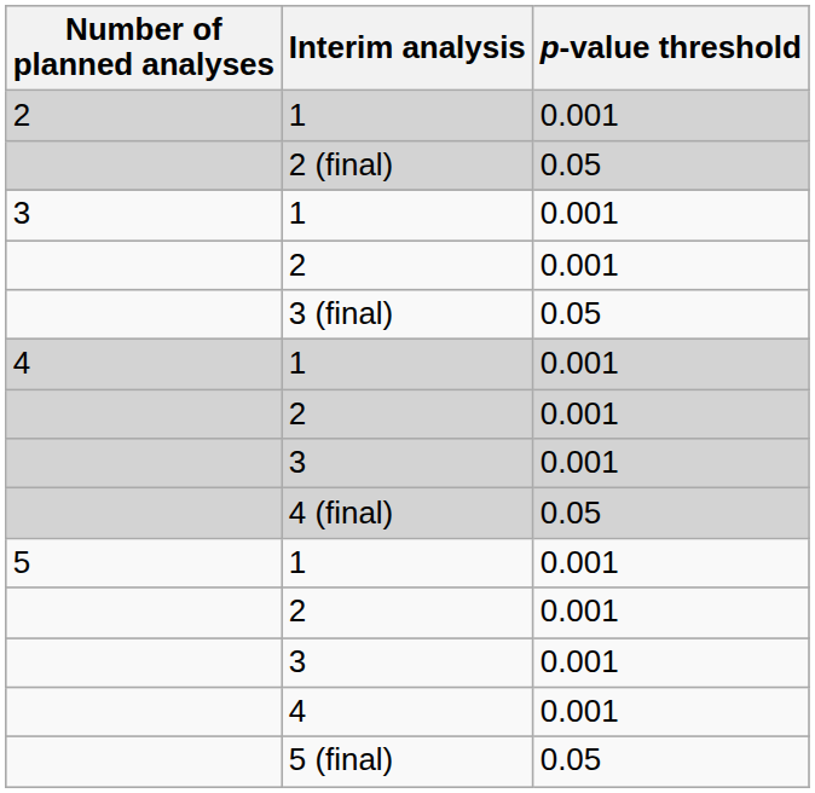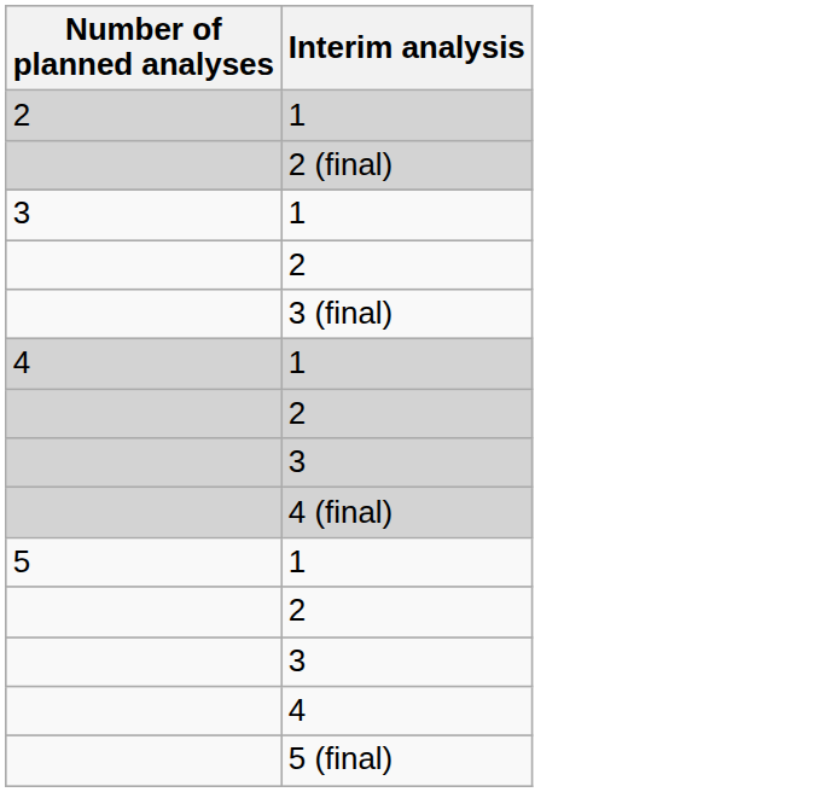 <table class="wikitable">
 <tr>
 <th>Number of<br>planned analyses</th>
 <th>Interim analysis</th>
-<th><em>p</em>-value threshold</th>
 </tr>
 <tr style="background: lightgrey;">
 <td>2</td>
 <td>1</td>
-<td>0.001</td>
 </tr>
 <tr style="background: lightgrey">
 <td></td>
 <td>2 (final)</td>
-<td>0.05</td>
 </tr>
 <tr>
 <td>3</td>
 <td>1</td>
-<td>0.001</td>
 </tr>
 <tr>
 <td></td>
 <td>2</td>
-<td>0.001</td>
 </tr>
 <tr>
 <td></td>
 <td>3 (final)</td>
-<td>0.05</td>
 </tr>
 <tr style="background: lightgrey">
 <td>4</td>
 <td>1</td>
-<td>0.001</td>
 </tr>
 <tr style="background: lightgrey">
 <td></td>
 <td>2</td>
-<td>0.001</td>
 </tr>
 <tr style="background: lightgrey">
 <td></td>
 <td>3</td>
-<td>0.001</td>
 </tr>
 <tr style="background: lightgrey">
 <td></td>
 <td>4 (final)</td>
-<td>0.05</td>
 </tr>
 <tr>
 <td>5</td>
 <td>1</td>
-<td>0.001</td>
 </tr>
 <tr>
 <td></td>
 <td>2</td>
-<td>0.001</td>
 </tr>
 <tr>
 <td></td>
 <td>3</td>
-<td>0.001</td>
 </tr>
 <tr>
 <td></td>
 <td>4</td>
-<td>0.001</td>
 </tr>
 <tr>
 <td></td>
 <td>5 (final)</td>
-<td>0.05</td>
 </tr>
 </table>
